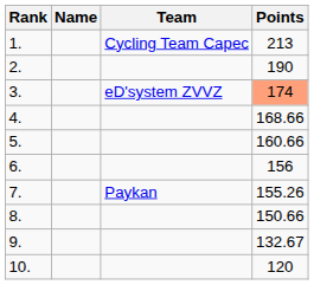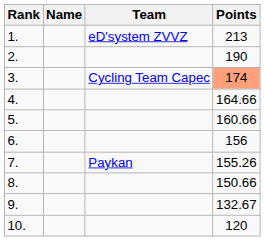 <table class="wikitable sortable">
 <tr>
 <th>Rank</th>
 <th>Name</th>
 <th>Team</th>
 <th>Points</th>
 </tr>
 <tr>
 <td>1.</td>
 <td></td>
-<td><a href='#'>Cycling Team Capec</a></td>
+<td><a href='#'>eD'system ZVVZ</a></td>
 <td align=center>213</td>
 </tr>
 <tr>
 <td>2.</td>
 <td></td>
 <td></td>
 <td align=center>190</td>
 </tr>
 <tr>
 <td>3.</td>
 <td></td>
-<td><a href='#'>eD'system ZVVZ</a></td>
+<td><a href='#'>Cycling Team Capec</a></td>
 <td align=center style="background: lightsalmon;">174</td>
 </tr>
 <tr>
 <td>4.</td>
 <td></td>
 <td></td>
-<td align=center>168.66</td>
+<td align=center>164.66</td>
 </tr>
 <tr>
 <td>5.</td>
 <td></td>
 <td></td>
 <td align=center>160.66</td>
 </tr>
 <tr>
 <td>6.</td>
 <td></td>
 <td></td>
 <td align=center>156</td>
 </tr>
 <tr>
 <td>7.</td>
 <td></td>
 <td><a href='#'>Paykan</a></td>
 <td align=center>155.26</td>
 </tr>
 <tr>
 <td>8.</td>
 <td></td>
 <td></td>
 <td align=center>150.66</td>
 </tr>
 <tr>
 <td>9.</td>
 <td></td>
 <td></td>
 <td align=center>132.67</td>
 </tr>
 <tr>
 <td>10.</td>
 <td></td>
 <td></td>
 <td align=center>120</td>
 </tr>
 </table>
